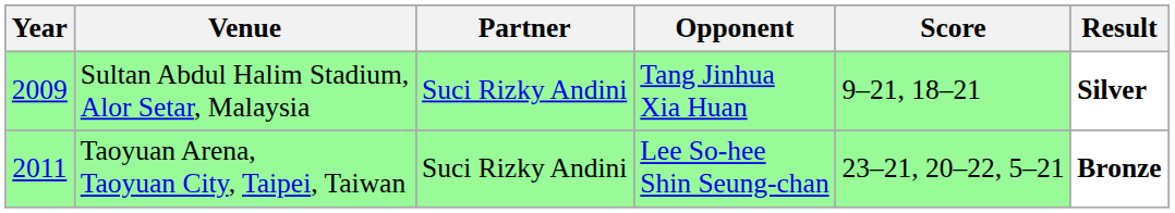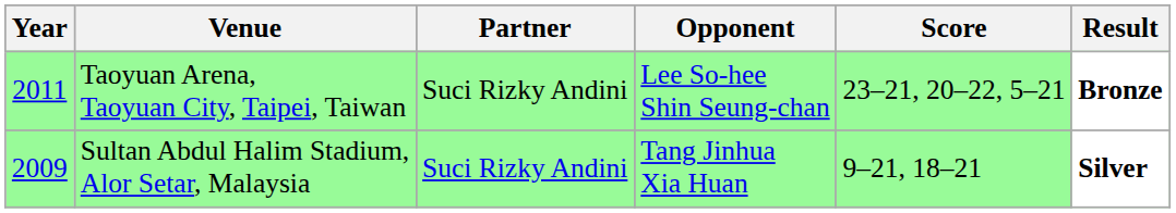 <table class="sortable wikitable" style="font-size: 90%">
 <tr>
 <th>Year</th>
 <th>Venue</th>
 <th>Partner</th>
 <th>Opponent</th>
 <th>Score</th>
 <th>Result</th>
 </tr>
 <tr style="background:#98FB98">
+<td align="center"><a href='#'>2011</a></td>
+<td align="left">Taoyuan Arena,<br><a href='#'>Taoyuan City</a>, <a href='#'>Taipei</a>, Taiwan</td>
+<td align="left"> Suci Rizky Andini</td>
+<td align="left"> <a href='#'>Lee So-hee</a><br> <a href='#'>Shin Seung-chan</a></td>
+<td align="left">23–21, 20–22, 5–21</td>
+<td style="text-align:left; background:white"> <strong>Bronze</strong></td>
+</tr>
+<tr style="background:#98FB98">
 <td align="center"><a href='#'>2009</a></td>
 <td align="left">Sultan Abdul Halim Stadium,<br><a href='#'>Alor Setar</a>, Malaysia</td>
 <td align="left"> <a href='#'>Suci Rizky Andini</a></td>
 <td align="left"> <a href='#'>Tang Jinhua</a><br> <a href='#'>Xia Huan</a></td>
 <td align="left">9–21, 18–21</td>
 <td style="text-align:left; background:white"> <strong>Silver</strong></td>
 </tr>
-<tr style="background:#98FB98">
-<td align="center"><a href='#'>2011</a></td>
-<td align="left">Taoyuan Arena,<br><a href='#'>Taoyuan City</a>, <a href='#'>Taipei</a>, Taiwan</td>
-<td align="left"> Suci Rizky Andini</td>
-<td align="left"> <a href='#'>Lee So-hee</a><br> <a href='#'>Shin Seung-chan</a></td>
-<td align="left">23–21, 20–22, 5–21</td>
-<td style="text-align:left; background:white"> <strong>Bronze</strong></td>
-</tr>
 </table>
